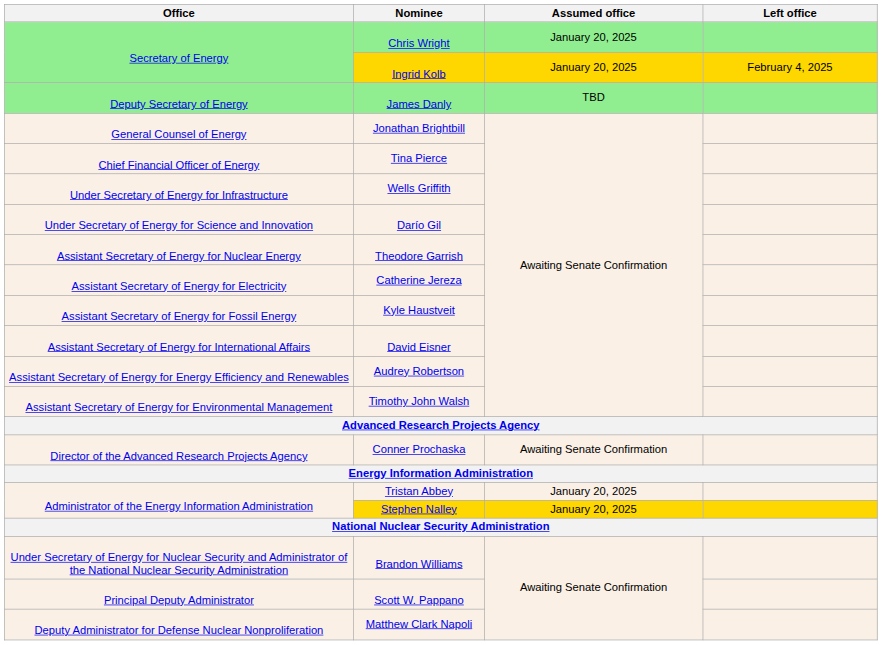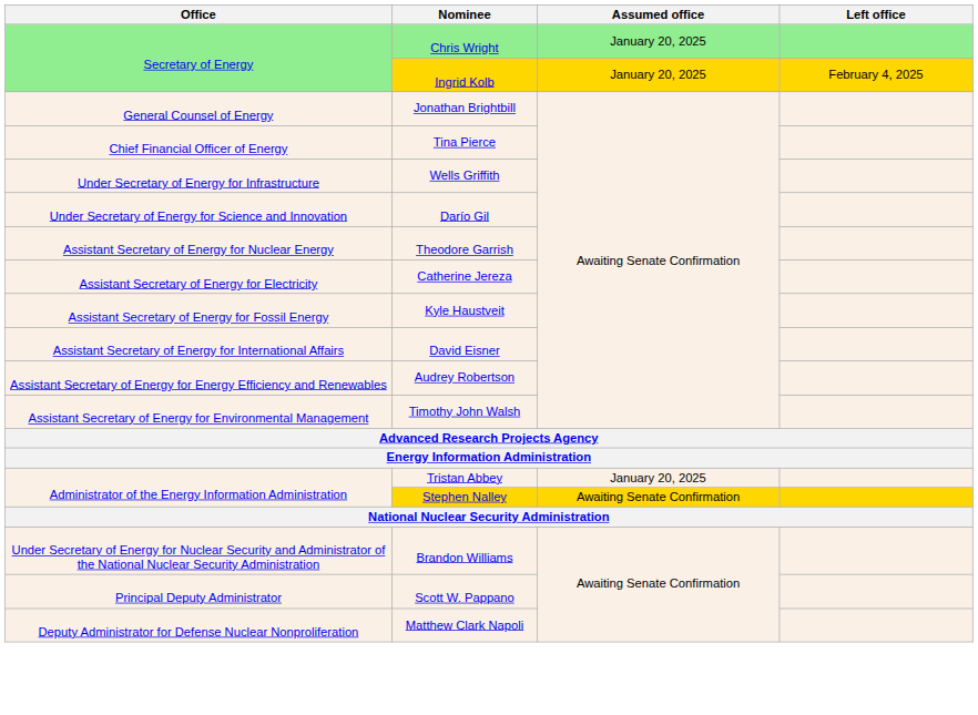 <table class="wikitable sortable" style="text-align:center">
 <tr>
 <th style="width:40%;">Office</th>
 <th style="width:15%;">Nominee</th>
 <th style="width:25%;" data-sort-="" type="date">Assumed office</th>
 <th style="width:20%;" data-sort-="" type="date">Left office</th>
 </tr>
 <tr style="background:lightgreen">
 <td rowspan="2"><br><a href='#'>Secretary of Energy</a></td>
 <td><br><a href='#'>Chris Wright</a></td>
 <td>January 20, 2025</td>
 <td></td>
 </tr>
 <tr style="background:gold">
 <td><br><a href='#'>Ingrid Kolb</a></td>
 <td>January 20, 2025</td>
 <td>February 4, 2025</td>
-</tr>
-<tr style="background:lightgreen">
-<td><br><a href='#'>Deputy Secretary of Energy</a></td>
-<td><br><a href='#'>James Danly</a></td>
-<td>TBD<br></td>
-<td></td>
 </tr>
 <tr style="background:linen">
 <td><br><a href='#'>General Counsel of Energy</a></td>
 <td><a href='#'>Jonathan Brightbill</a></td>
 <td rowspan="10">Awaiting Senate Confirmation</td>
 <td></td>
 </tr>
 <tr style="background:linen">
 <td><br><a href='#'>Chief Financial Officer of Energy</a></td>
 <td><a href='#'>Tina Pierce</a></td>
 <td></td>
 </tr>
 <tr style="background:linen">
 <td><br><a href='#'>Under Secretary of Energy for Infrastructure</a></td>
 <td><a href='#'>Wells Griffith</a></td>
 <td></td>
 </tr>
 <tr style="background:linen">
 <td><br><a href='#'>Under Secretary of Energy for Science and Innovation</a></td>
 <td><br><a href='#'>Darío Gil</a></td>
 <td></td>
 </tr>
 <tr style="background:linen">
 <td><br><a href='#'>Assistant Secretary of Energy for Nuclear Energy</a></td>
 <td><br><a href='#'>Theodore Garrish</a></td>
 <td></td>
 </tr>
 <tr style="background:linen">
 <td><br><a href='#'>Assistant Secretary of Energy for Electricity</a></td>
 <td><a href='#'>Catherine Jereza</a></td>
 <td></td>
 </tr>
 <tr style="background:linen">
 <td><br><a href='#'>Assistant Secretary of Energy for Fossil Energy</a></td>
 <td><a href='#'>Kyle Haustveit</a></td>
 <td></td>
 </tr>
 <tr style="background:linen">
 <td><br><a href='#'>Assistant Secretary of Energy for International Affairs</a></td>
 <td><br><a href='#'>David Eisner</a></td>
 <td></td>
 </tr>
 <tr style="background:linen">
 <td><br><a href='#'>Assistant Secretary of Energy for Energy Efficiency and Renewables</a></td>
 <td><a href='#'>Audrey Robertson</a></td>
 <td></td>
 </tr>
 <tr style="background:linen">
 <td><br><a href='#'>Assistant Secretary of Energy for Environmental Management</a></td>
 <td><a href='#'>Timothy John Walsh</a></td>
 <td></td>
 </tr>
 <tr>
 <th colspan="4"><a href='#'>Advanced Research Projects Agency</a></th>
 </tr>
-<tr style="background:linen">
-<td><br><a href='#'>Director of the Advanced Research Projects Agency</a></td>
-<td><a href='#'>Conner Prochaska</a></td>
-<td>Awaiting Senate Confirmation</td>
-<td></td>
-</tr>
 <tr>
 <th colspan="4"><a href='#'>Energy Information Administration</a></th>
 </tr>
 <tr style="background:linen">
 <td rowspan="2"><br><a href='#'>Administrator of the Energy Information Administration</a></td>
 <td><a href='#'>Tristan Abbey</a></td>
 <td>January 20, 2025</td>
 <td></td>
 </tr>
 <tr style="background:gold">
 <td><a href='#'>Stephen Nalley</a></td>
-<td>January 20, 2025</td>
+<td>Awaiting Senate Confirmation</td>
 <td></td>
 </tr>
 <tr>
 <th colspan="4"><a href='#'>National Nuclear Security Administration</a></th>
 </tr>
 <tr style="background:linen">
 <td><br><a href='#'>Under Secretary of Energy for Nuclear Security and Administrator of the National Nuclear Security Administration</a></td>
 <td><br><a href='#'>Brandon Williams</a></td>
 <td rowspan="3">Awaiting Senate Confirmation</td>
 <td></td>
 </tr>
 <tr style="background:linen">
 <td><br><a href='#'>Principal Deputy Administrator</a></td>
 <td><br><a href='#'>Scott W. Pappano</a></td>
 <td></td>
 </tr>
 <tr style="background:linen">
 <td><br><a href='#'>Deputy Administrator for Defense Nuclear Nonproliferation</a></td>
 <td><a href='#'>Matthew Clark Napoli</a></td>
 <td></td>
 </tr>
 </table>
